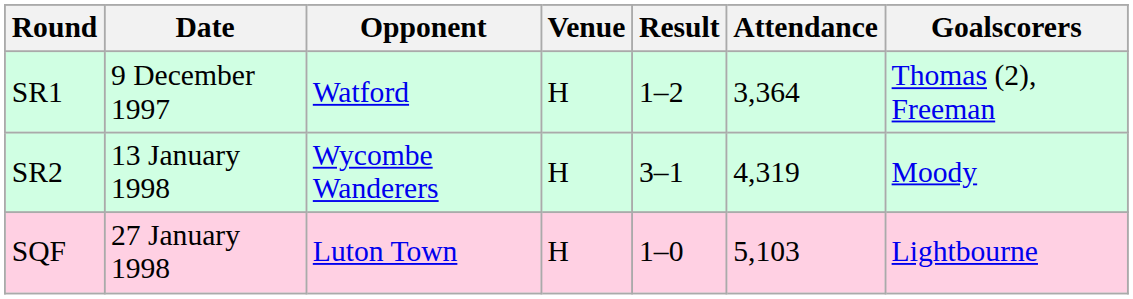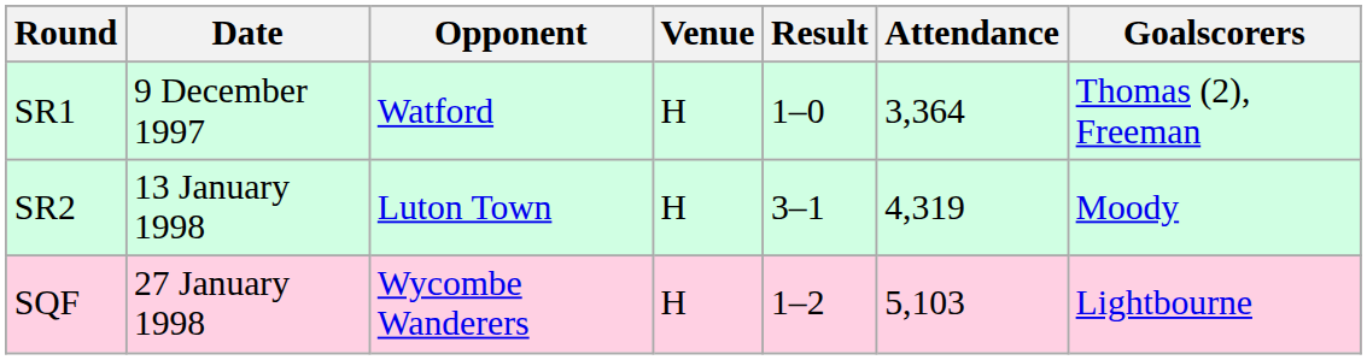 <table class="wikitable">
 <tr>
 <th>Round</th>
 <th>Date</th>
 <th>Opponent</th>
 <th>Venue</th>
 <th>Result</th>
 <th>Attendance</th>
 <th>Goalscorers</th>
 </tr>
 <tr style="background-color: #d0ffe3;">
 <td>SR1</td>
 <td>9 December 1997</td>
 <td><a href='#'>Watford</a></td>
 <td>H</td>
-<td>1–2</td>
+<td>1–0</td>
 <td>3,364</td>
 <td><a href='#'>Thomas</a> (2), <a href='#'>Freeman</a></td>
 </tr>
 <tr style="background-color: #d0ffe3;">
 <td>SR2</td>
 <td>13 January 1998</td>
-<td><a href='#'>Wycombe Wanderers</a></td>
+<td><a href='#'>Luton Town</a></td>
 <td>H</td>
 <td>3–1</td>
 <td>4,319</td>
 <td><a href='#'>Moody</a></td>
 </tr>
 <tr style="background-color: #ffd0e3;">
 <td>SQF</td>
 <td>27 January 1998</td>
-<td><a href='#'>Luton Town</a></td>
+<td><a href='#'>Wycombe Wanderers</a></td>
 <td>H</td>
-<td>1–0</td>
+<td>1–2</td>
 <td>5,103</td>
 <td><a href='#'>Lightbourne</a></td>
 </tr>
 </table>
